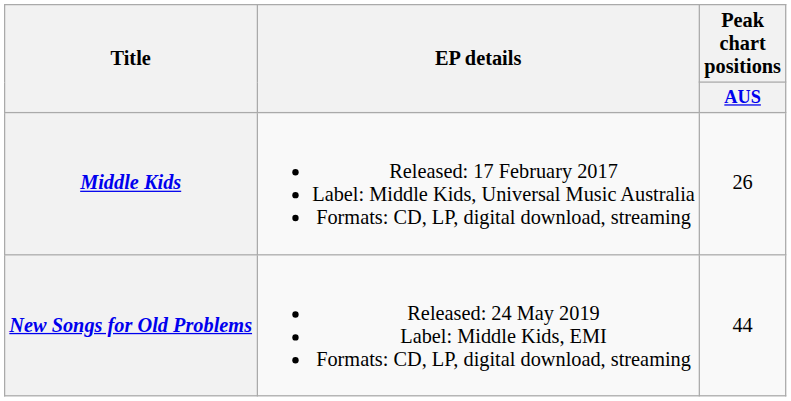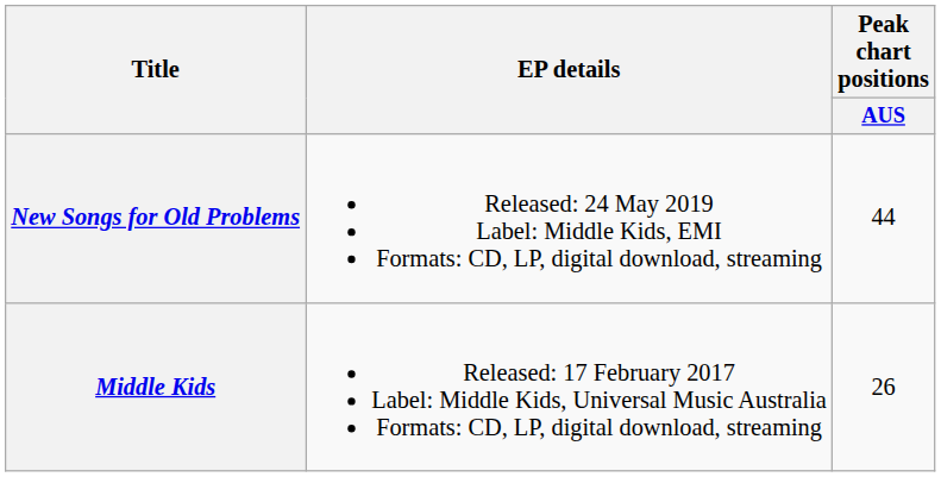 <table class="wikitable plainrowheaders" style="text-align:center;">
 <tr>
 <th scope="col" rowspan="2">Title</th>
 <th scope="col" rowspan="2">EP details</th>
 <th scope="col" colspan="1">Peak chart positions</th>
 </tr>
 <tr>
 <th scope="col" style="width:3em;font-size:90%;"><a href='#'>AUS</a><br></th>
 </tr>
 <tr>
+<th scope="row"><em><a href='#'>New Songs for Old Problems</a></em></th>
+<td><br><ul><li>Released: 24 May 2019</li><li>Label: Middle Kids, EMI</li><li>Formats: CD, LP, digital download, streaming</li></ul></td>
+<td>44</td>
+</tr>
+<tr>
 <th scope="row"><em><a href='#'>Middle Kids</a></em></th>
 <td><br><ul><li>Released: 17 February 2017</li><li>Label: Middle Kids, Universal Music Australia</li><li>Formats: CD, LP, digital download, streaming</li></ul></td>
 <td>26</td>
 </tr>
-<tr>
-<th scope="row"><em><a href='#'>New Songs for Old Problems</a></em></th>
-<td><br><ul><li>Released: 24 May 2019</li><li>Label: Middle Kids, EMI</li><li>Formats: CD, LP, digital download, streaming</li></ul></td>
-<td>44</td>
-</tr>
 </table>
